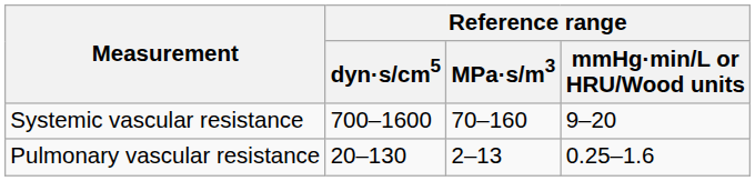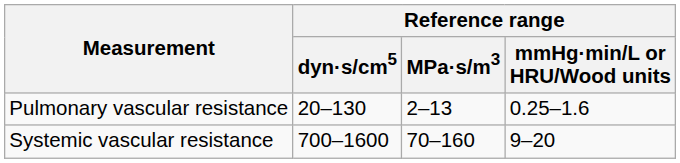 <table class="wikitable">
 <tr>
 <th rowspan=2>Measurement</th>
 <th colspan=3>Reference range</th>
 </tr>
 <tr>
 <th>dyn·s/cm<sup>5</sup></th>
 <th>MPa·s/m<sup>3</sup></th>
 <th>mmHg·min/L or <br> HRU/Wood units</th>
 </tr>
 <tr>
+<td>Pulmonary vascular resistance</td>
+<td>20–130</td>
+<td>2–13</td>
+<td>0.25–1.6</td>
+</tr>
+<tr>
 <td>Systemic vascular resistance</td>
 <td>700–1600</td>
 <td>70–160</td>
 <td>9–20</td>
 </tr>
-<tr>
-<td>Pulmonary vascular resistance</td>
-<td>20–130</td>
-<td>2–13</td>
-<td>0.25–1.6</td>
-</tr>
 </table>
